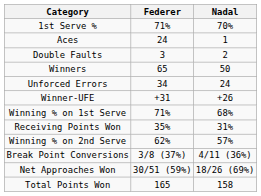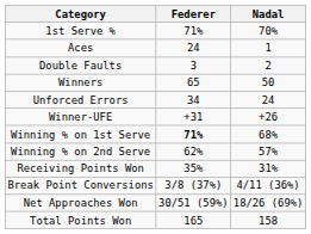 <table class="wikitable" style=text-align:center>
 <tr>
 <th>Category</th>
 <th> Federer</th>
 <th> Nadal</th>
 </tr>
 <tr>
 <td>1st Serve %</td>
 <td>71%</td>
 <td>70%</td>
 </tr>
 <tr>
 <td>Aces</td>
 <td>24</td>
 <td>1</td>
 </tr>
 <tr>
 <td>Double Faults</td>
 <td>3</td>
 <td>2</td>
 </tr>
 <tr>
 <td>Winners</td>
 <td>65</td>
 <td>50</td>
 </tr>
 <tr>
 <td>Unforced Errors</td>
 <td>34</td>
 <td>24</td>
 </tr>
 <tr>
 <td>Winner-UFE</td>
 <td>+31</td>
 <td>+26</td>
 </tr>
 <tr>
 <td>Winning % on 1st Serve</td>
-<td>71%</td>
+<td><strong>71%</strong></td>
 <td>68%</td>
+</tr>
+<tr>
+<td>Winning % on 2nd Serve</td>
+<td>62%</td>
+<td>57%</td>
 </tr>
 <tr>
 <td>Receiving Points Won</td>
 <td>35%</td>
 <td>31%</td>
-</tr>
-<tr>
-<td>Winning % on 2nd Serve</td>
-<td>62%</td>
-<td>57%</td>
 </tr>
 <tr>
 <td>Break Point Conversions</td>
 <td>3/8 (37%)</td>
 <td>4/11 (36%)</td>
 </tr>
 <tr>
 <td>Net Approaches Won</td>
 <td>30/51 (59%)</td>
 <td>18/26 (69%)</td>
 </tr>
 <tr>
 <td>Total Points Won</td>
 <td>165</td>
 <td>158</td>
 </tr>
 </table>
